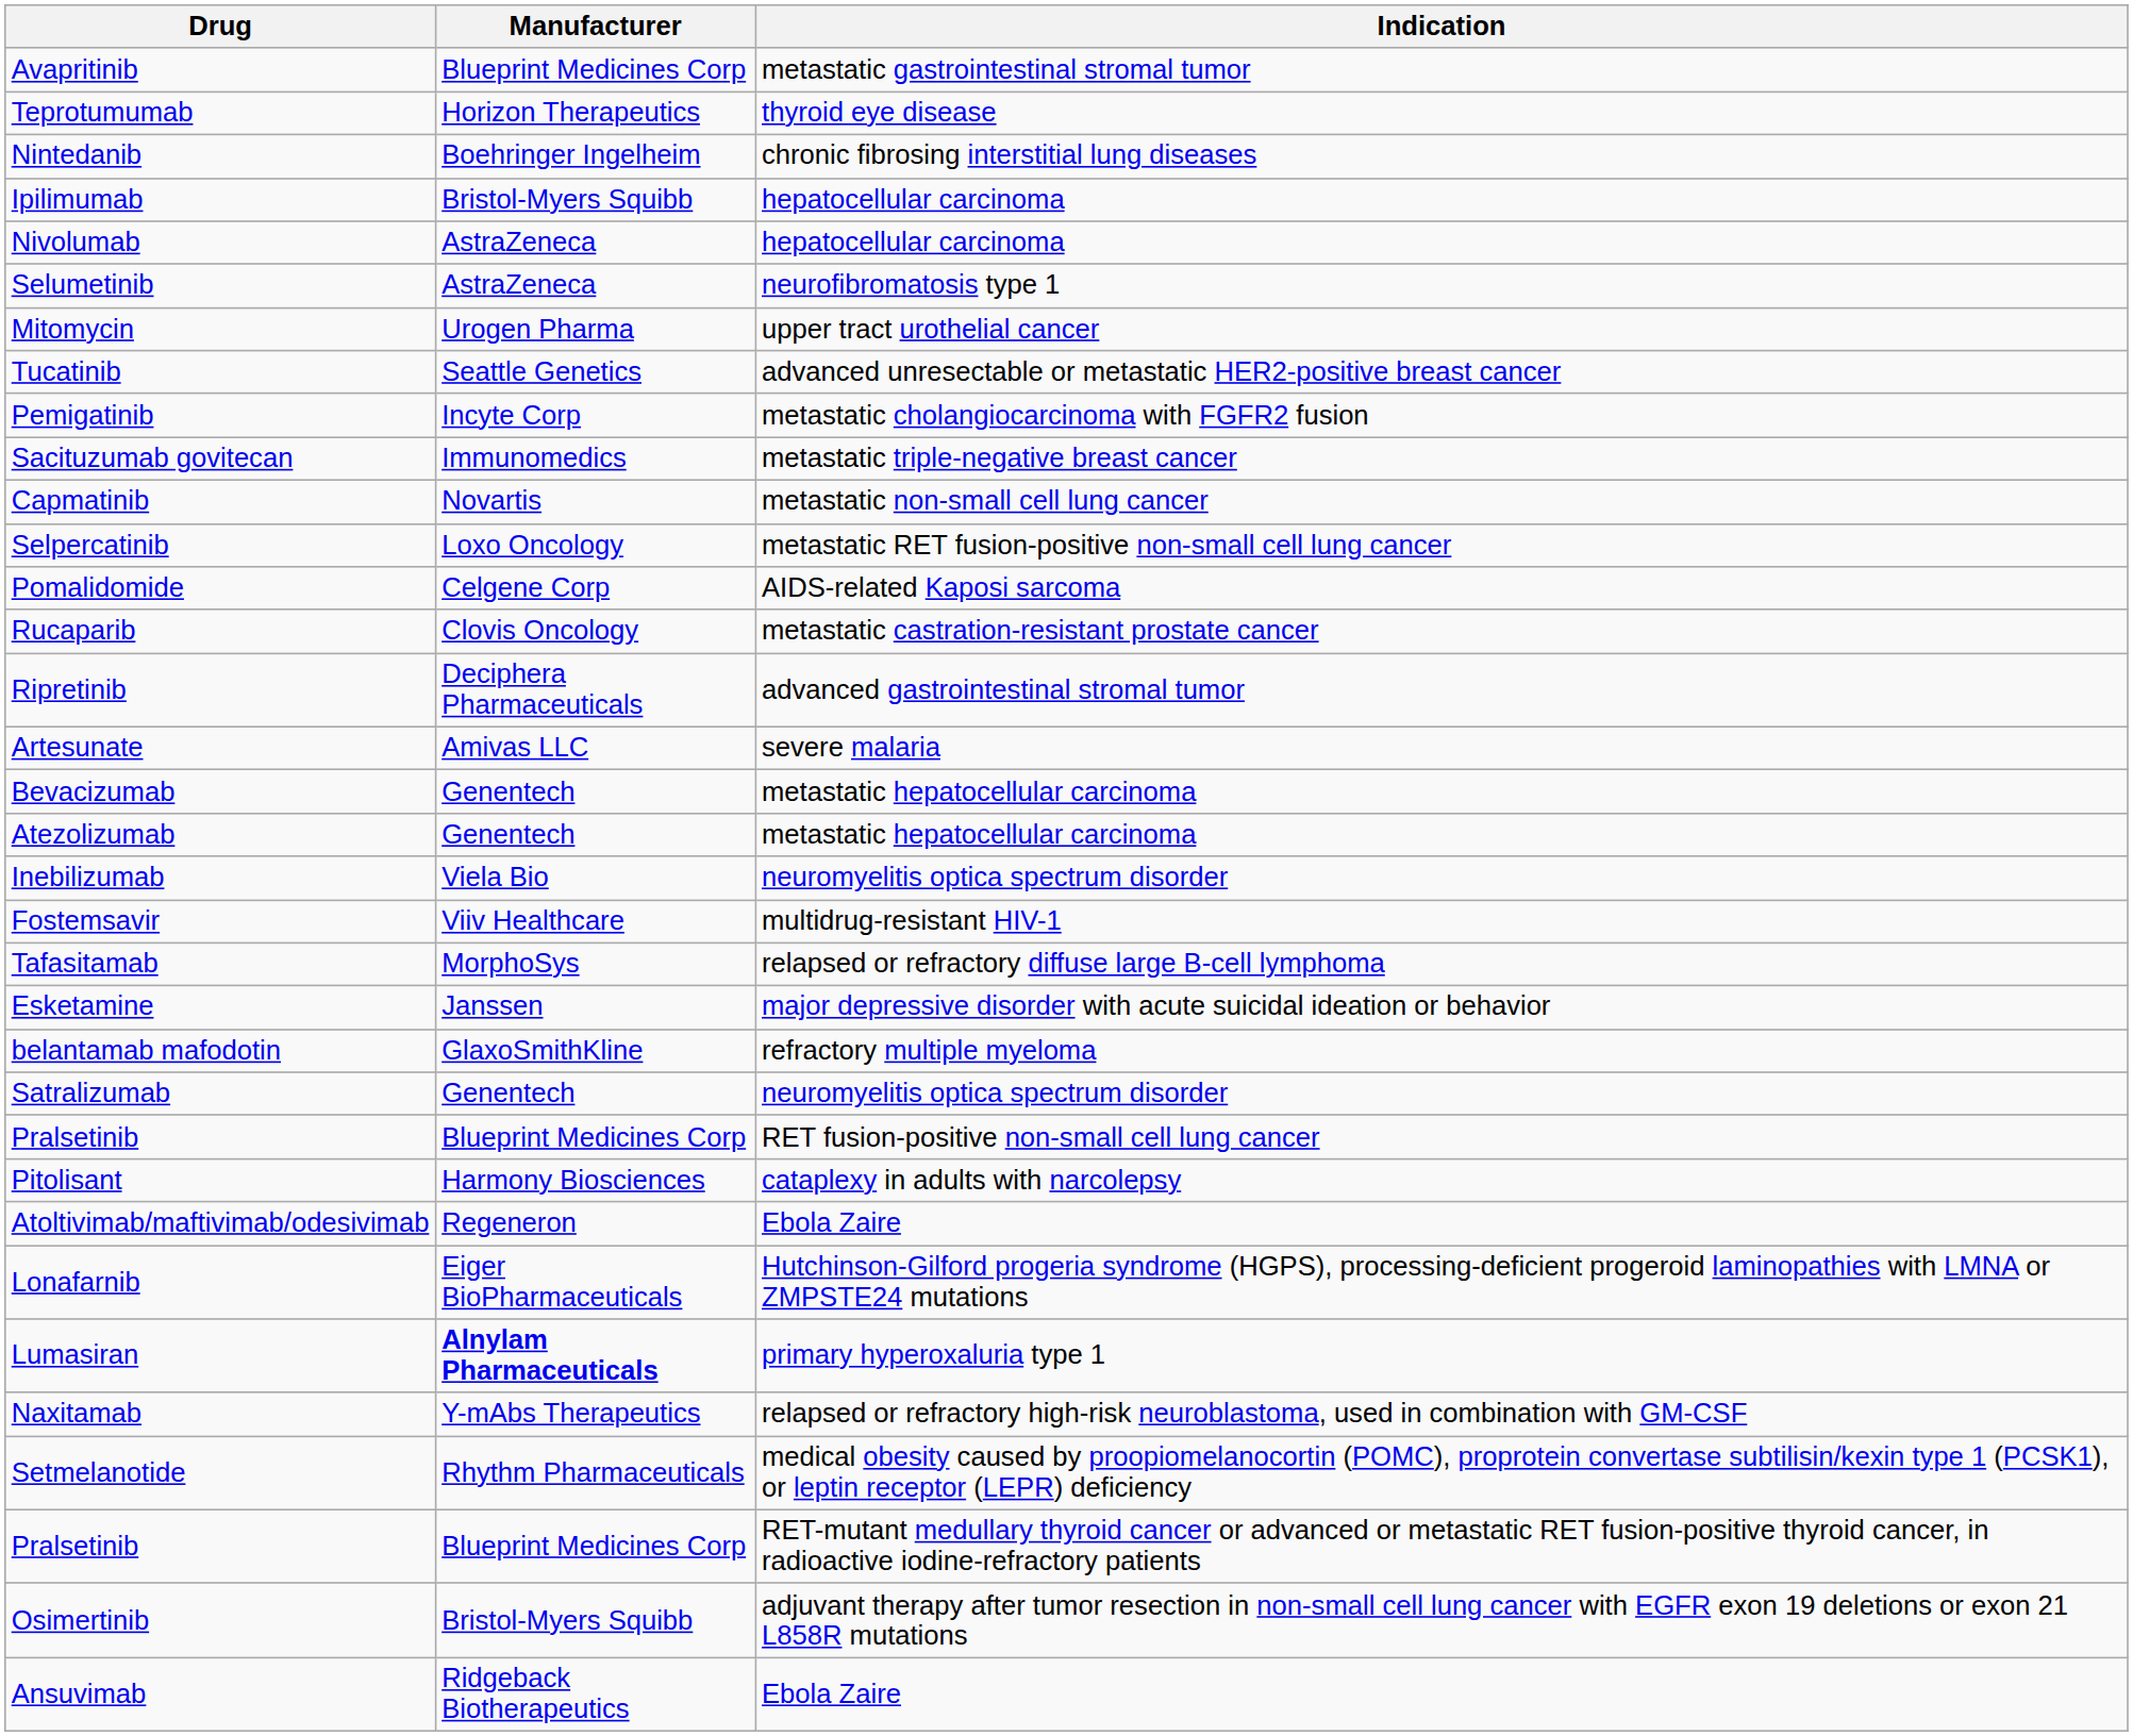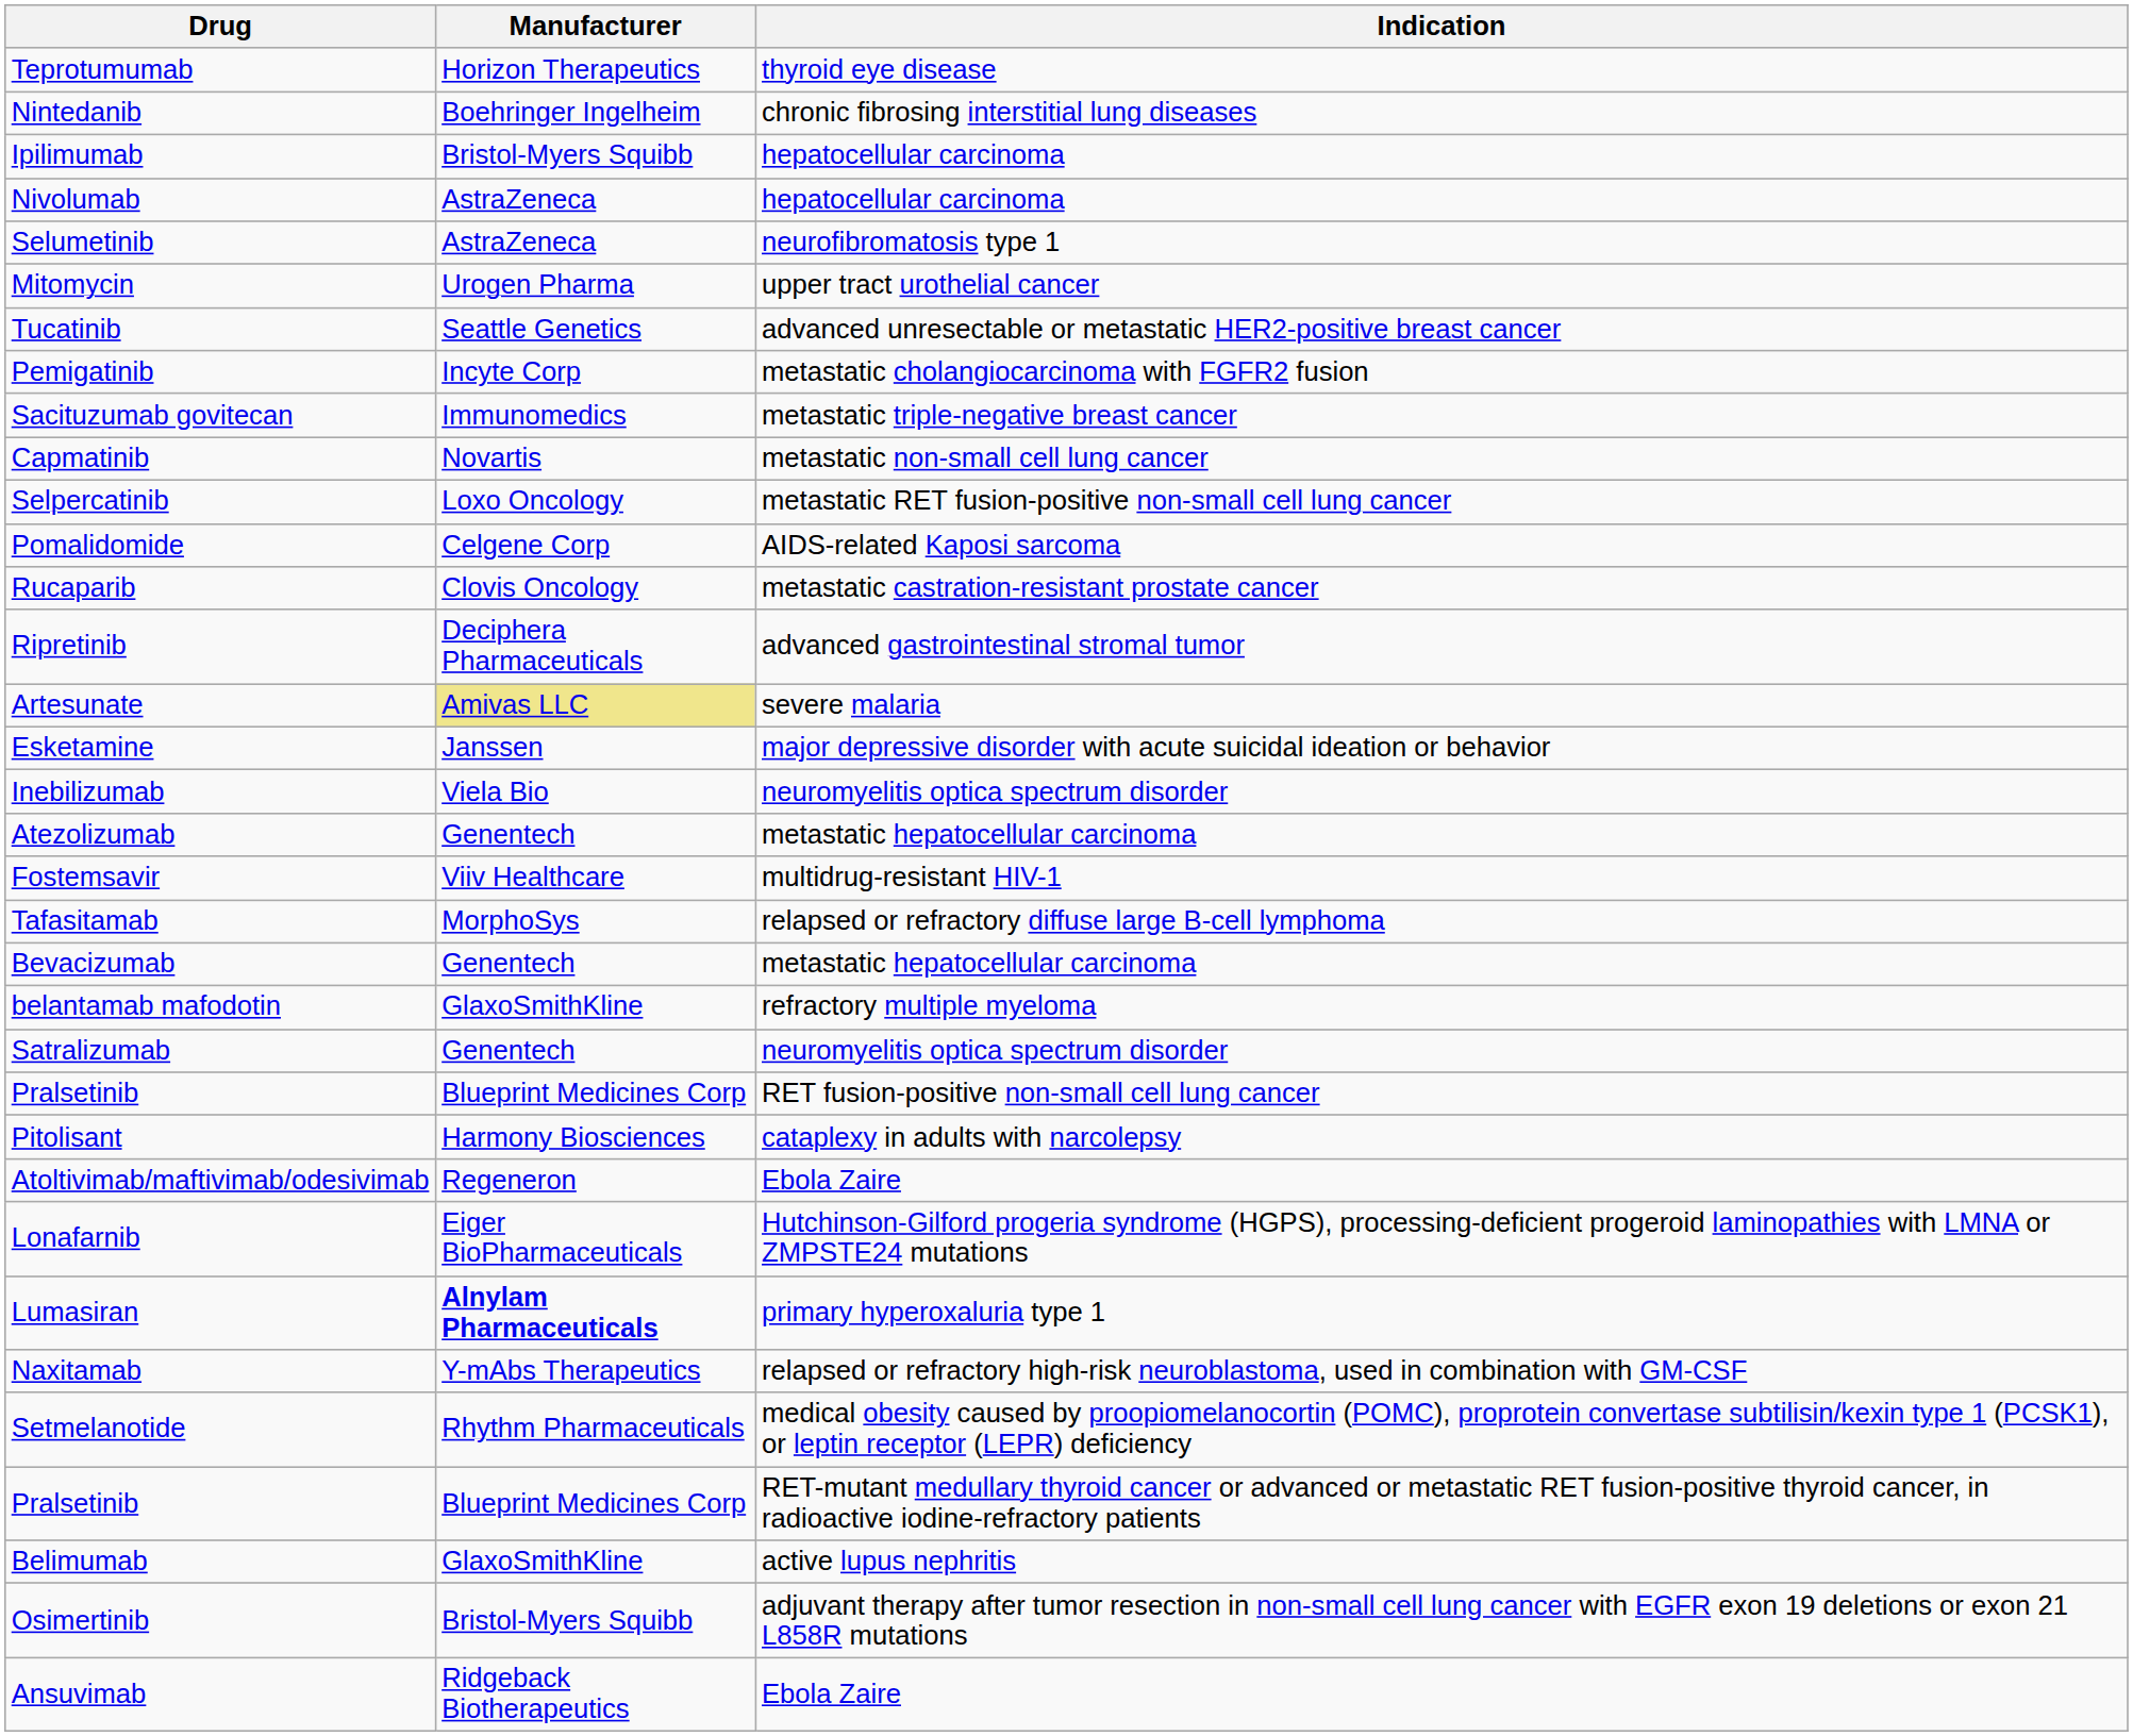 <table class="sortable wikitable">
 <tr>
 <th>Drug</th>
 <th>Manufacturer</th>
 <th>Indication</th>
-</tr>
-<tr>
-<td><a href='#'>Avapritinib</a></td>
-<td><a href='#'>Blueprint Medicines Corp</a></td>
-<td>metastatic <a href='#'>gastrointestinal stromal tumor</a></td>
 </tr>
 <tr>
 <td><a href='#'>Teprotumumab</a></td>
 <td><a href='#'>Horizon Therapeutics</a></td>
 <td><a href='#'>thyroid eye disease</a></td>
 </tr>
 <tr>
 <td><a href='#'>Nintedanib</a></td>
 <td><a href='#'>Boehringer Ingelheim</a></td>
 <td>chronic fibrosing <a href='#'>interstitial lung diseases</a></td>
 </tr>
 <tr>
 <td><a href='#'>Ipilimumab</a></td>
 <td><a href='#'>Bristol-Myers Squibb</a></td>
 <td><a href='#'>hepatocellular carcinoma</a></td>
 </tr>
 <tr>
 <td><a href='#'>Nivolumab</a></td>
 <td><a href='#'>AstraZeneca</a></td>
 <td><a href='#'>hepatocellular carcinoma</a></td>
 </tr>
 <tr>
 <td><a href='#'>Selumetinib</a></td>
 <td><a href='#'>AstraZeneca</a></td>
 <td><a href='#'>neurofibromatosis</a> type 1</td>
 </tr>
 <tr>
 <td><a href='#'>Mitomycin</a></td>
 <td><a href='#'>Urogen Pharma</a></td>
 <td>upper tract <a href='#'>urothelial cancer</a></td>
 </tr>
 <tr>
 <td><a href='#'>Tucatinib</a></td>
 <td><a href='#'>Seattle Genetics</a></td>
 <td>advanced unresectable or metastatic <a href='#'>HER2-positive breast cancer</a></td>
 </tr>
 <tr>
 <td><a href='#'>Pemigatinib</a></td>
 <td><a href='#'>Incyte Corp</a></td>
 <td>metastatic <a href='#'>cholangiocarcinoma</a> with <a href='#'>FGFR2</a> fusion</td>
 </tr>
 <tr>
 <td><a href='#'>Sacituzumab govitecan</a></td>
 <td><a href='#'>Immunomedics</a></td>
 <td>metastatic <a href='#'>triple-negative breast cancer</a></td>
 </tr>
 <tr>
 <td><a href='#'>Capmatinib</a></td>
 <td><a href='#'>Novartis</a></td>
 <td>metastatic <a href='#'>non-small cell lung cancer</a></td>
 </tr>
 <tr>
 <td><a href='#'>Selpercatinib</a></td>
 <td><a href='#'>Loxo Oncology</a></td>
 <td>metastatic RET fusion-positive <a href='#'>non-small cell lung cancer</a></td>
 </tr>
 <tr>
 <td><a href='#'>Pomalidomide</a></td>
 <td><a href='#'>Celgene Corp</a></td>
 <td>AIDS-related <a href='#'>Kaposi sarcoma</a></td>
 </tr>
 <tr>
 <td><a href='#'>Rucaparib</a></td>
 <td><a href='#'>Clovis Oncology</a></td>
 <td>metastatic <a href='#'>castration-resistant prostate cancer</a></td>
 </tr>
 <tr>
 <td><a href='#'>Ripretinib</a></td>
 <td><a href='#'>Deciphera Pharmaceuticals</a></td>
 <td>advanced <a href='#'>gastrointestinal stromal tumor</a></td>
 </tr>
 <tr>
 <td><a href='#'>Artesunate</a></td>
-<td><a href='#'>Amivas LLC</a></td>
+<td style="background: khaki;"><a href='#'>Amivas LLC</a></td>
 <td>severe <a href='#'>malaria</a></td>
 </tr>
 <tr>
-<td><a href='#'>Bevacizumab</a></td>
-<td><a href='#'>Genentech</a></td>
-<td>metastatic <a href='#'>hepatocellular carcinoma</a></td>
+<td><a href='#'>Esketamine</a></td>
+<td><a href='#'>Janssen</a></td>
+<td><a href='#'>major depressive disorder</a> with acute suicidal ideation or behavior</td>
+</tr>
+<tr>
+<td><a href='#'>Inebilizumab</a></td>
+<td><a href='#'>Viela Bio</a></td>
+<td><a href='#'>neuromyelitis optica spectrum disorder</a></td>
 </tr>
 <tr>
 <td><a href='#'>Atezolizumab</a></td>
 <td><a href='#'>Genentech</a></td>
 <td>metastatic <a href='#'>hepatocellular carcinoma</a></td>
-</tr>
-<tr>
-<td><a href='#'>Inebilizumab</a></td>
-<td><a href='#'>Viela Bio</a></td>
-<td><a href='#'>neuromyelitis optica spectrum disorder</a></td>
 </tr>
 <tr>
 <td><a href='#'>Fostemsavir</a></td>
 <td><a href='#'>Viiv Healthcare</a></td>
 <td>multidrug-resistant <a href='#'>HIV-1</a></td>
 </tr>
 <tr>
 <td><a href='#'>Tafasitamab</a></td>
 <td><a href='#'>MorphoSys</a></td>
 <td>relapsed or refractory <a href='#'>diffuse large B-cell lymphoma</a></td>
 </tr>
 <tr>
-<td><a href='#'>Esketamine</a></td>
-<td><a href='#'>Janssen</a></td>
-<td><a href='#'>major depressive disorder</a> with acute suicidal ideation or behavior</td>
+<td><a href='#'>Bevacizumab</a></td>
+<td><a href='#'>Genentech</a></td>
+<td>metastatic <a href='#'>hepatocellular carcinoma</a></td>
 </tr>
 <tr>
 <td><a href='#'>belantamab mafodotin</a></td>
 <td><a href='#'>GlaxoSmithKline</a></td>
 <td>refractory <a href='#'>multiple myeloma</a></td>
 </tr>
 <tr>
 <td><a href='#'>Satralizumab</a></td>
 <td><a href='#'>Genentech</a></td>
 <td><a href='#'>neuromyelitis optica spectrum disorder</a></td>
 </tr>
 <tr>
 <td><a href='#'>Pralsetinib</a></td>
 <td><a href='#'>Blueprint Medicines Corp</a></td>
 <td>RET fusion-positive <a href='#'>non-small cell lung cancer</a></td>
 </tr>
 <tr>
 <td><a href='#'>Pitolisant</a></td>
 <td><a href='#'>Harmony Biosciences</a></td>
 <td><a href='#'>cataplexy</a> in adults with <a href='#'>narcolepsy</a></td>
 </tr>
 <tr>
 <td><a href='#'>Atoltivimab/maftivimab/odesivimab</a></td>
 <td><a href='#'>Regeneron</a></td>
 <td><a href='#'>Ebola Zaire</a></td>
 </tr>
 <tr>
 <td><a href='#'>Lonafarnib</a></td>
 <td><a href='#'>Eiger BioPharmaceuticals</a></td>
 <td><a href='#'>Hutchinson-Gilford progeria syndrome</a> (HGPS), processing-deficient progeroid <a href='#'>laminopathies</a> with <a href='#'>LMNA</a> or <a href='#'>ZMPSTE24</a> mutations</td>
 </tr>
 <tr>
 <td><a href='#'>Lumasiran</a></td>
 <td><strong><a href='#'>Alnylam Pharmaceuticals</a></strong></td>
 <td><a href='#'>primary hyperoxaluria</a> type 1</td>
 </tr>
 <tr>
 <td><a href='#'>Naxitamab</a></td>
 <td><a href='#'>Y-mAbs Therapeutics</a></td>
 <td>relapsed or refractory high-risk <a href='#'>neuroblastoma</a>, used in combination with <a href='#'>GM-CSF</a></td>
 </tr>
 <tr>
 <td><a href='#'>Setmelanotide</a></td>
 <td><a href='#'>Rhythm Pharmaceuticals</a></td>
 <td>medical <a href='#'>obesity</a> caused by <a href='#'>proopiomelanocortin</a> (<a href='#'>POMC</a>), <a href='#'>proprotein convertase subtilisin/kexin type 1</a> (<a href='#'>PCSK1</a>), or <a href='#'>leptin receptor</a> (<a href='#'>LEPR</a>) deficiency</td>
 </tr>
 <tr>
 <td><a href='#'>Pralsetinib</a></td>
 <td><a href='#'>Blueprint Medicines Corp</a></td>
 <td>RET-mutant <a href='#'>medullary thyroid cancer</a> or advanced or metastatic RET fusion-positive thyroid cancer, in radioactive iodine-refractory patients</td>
 </tr>
 <tr>
+<td><a href='#'>Belimumab</a></td>
+<td><a href='#'>GlaxoSmithKline</a></td>
+<td>active <a href='#'>lupus nephritis</a></td>
+</tr>
+<tr>
 <td><a href='#'>Osimertinib</a></td>
 <td><a href='#'>Bristol-Myers Squibb</a></td>
 <td>adjuvant therapy after tumor resection in <a href='#'>non-small cell lung cancer</a> with <a href='#'>EGFR</a> exon 19 deletions or exon 21 <a href='#'>L858R</a> mutations</td>
 </tr>
 <tr>
 <td><a href='#'>Ansuvimab</a></td>
 <td><a href='#'>Ridgeback Biotherapeutics</a></td>
 <td><a href='#'>Ebola Zaire</a></td>
 </tr>
 </table>
